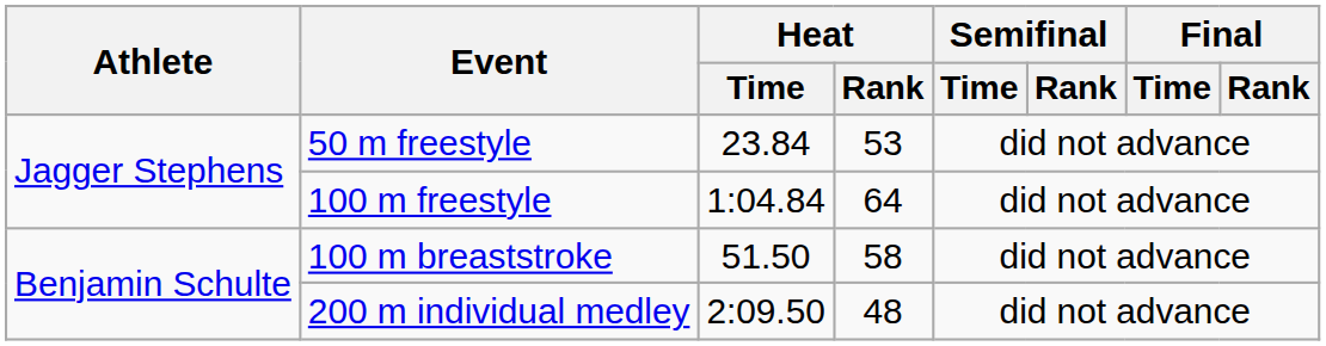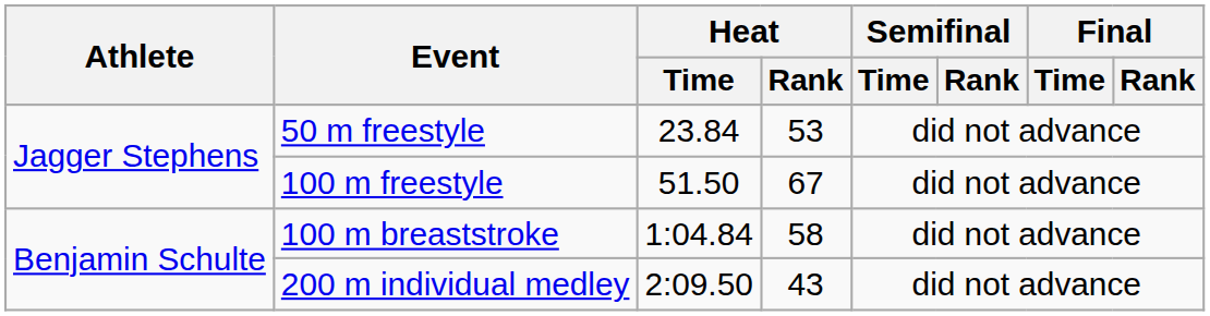 <table class=wikitable style="font-size:90%">
 <tr>
 <th rowspan="2">Athlete</th>
 <th rowspan="2">Event</th>
 <th colspan="2">Heat</th>
 <th colspan="2">Semifinal</th>
 <th colspan="2">Final</th>
 </tr>
 <tr style="font-size:95%">
 <th>Time</th>
 <th>Rank</th>
 <th>Time</th>
 <th>Rank</th>
 <th>Time</th>
 <th>Rank</th>
 </tr>
 <tr align=center>
 <td align=left rowspan=2><a href='#'>Jagger Stephens</a></td>
 <td align=left><a href='#'>50 m freestyle</a></td>
 <td>23.84</td>
 <td>53</td>
 <td colspan=4>did not advance</td>
 </tr>
 <tr align=center>
 <td align=left><a href='#'>100 m freestyle</a></td>
-<td>1:04.84</td>
-<td>64</td>
+<td>51.50</td>
+<td>67</td>
 <td colspan=4>did not advance</td>
 </tr>
 <tr align=center>
 <td align=left rowspan=2><a href='#'>Benjamin Schulte</a></td>
 <td align=left><a href='#'>100 m breaststroke</a></td>
-<td>51.50</td>
+<td>1:04.84</td>
 <td>58</td>
 <td colspan=4>did not advance</td>
 </tr>
 <tr align=center>
 <td align=left><a href='#'>200 m individual medley</a></td>
 <td>2:09.50</td>
-<td>48</td>
+<td>43</td>
 <td colspan=4>did not advance</td>
 </tr>
 </table>
